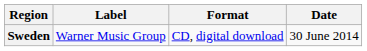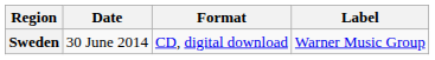 <table class="wikitable plainrowheaders">
 <tr>
 <th scope="col">Region</th>
+<th scope="col">Date</th>
+<th scope="col">Format</th>
 <th scope="col">Label</th>
-<th scope="col">Format</th>
-<th scope="col">Date</th>
 </tr>
 <tr>
 <th scope="row">Sweden</th>
+<td>30 June 2014</td>
+<td><a href='#'>CD</a>, <a href='#'>digital download</a></td>
 <td><a href='#'>Warner Music Group</a></td>
-<td><a href='#'>CD</a>, <a href='#'>digital download</a></td>
-<td>30 June 2014</td>
 </tr>
 </table>
